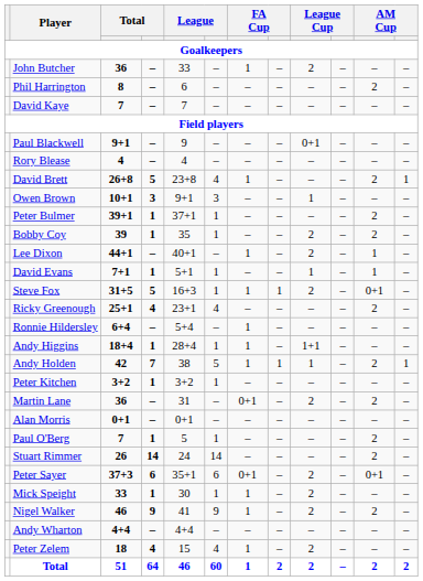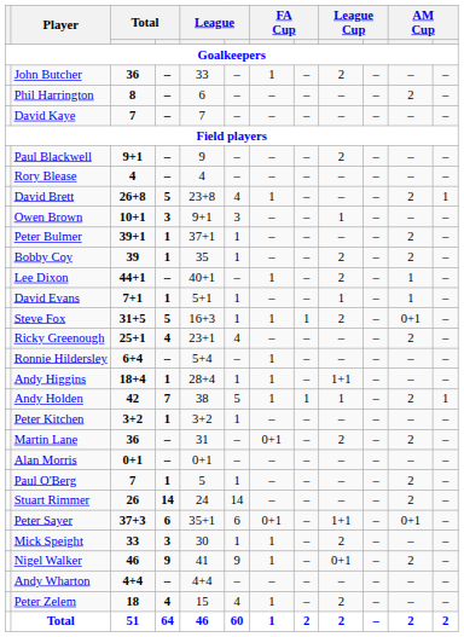 <table class="wikitable"  style="text-align:center;">
 <tr>
 <th rowspan="2" style="font-size:80%;"></th>
 <th rowspan="2">Player</th>
 <th colspan="2">Total</th>
 <th colspan="2"><a href='#'>League</a></th>
 <th colspan="2"><a href='#'>FA<br>Cup</a></th>
 <th colspan="2"><a href='#'>League<br>Cup</a></th>
 <th colspan="2"><a href='#'>AM<br>Cup</a></th>
 </tr>
 <tr>
 <th style="width: 50px; font-size:80%;"></th>
 <th style="width: 25px; font-size:80%;"></th>
 <th style="width: 50px; font-size:80%;"></th>
 <th style="width: 25px; font-size:80%;"></th>
 <th style="width: 50px; font-size:80%;"></th>
 <th style="width: 25px; font-size:80%;"></th>
 <th style="width: 50px; font-size:80%;"></th>
 <th style="width: 25px; font-size:80%;"></th>
 <th style="width: 50px; font-size:80%;"></th>
 <th style="width: 25px; font-size:80%;"></th>
 </tr>
 <tr>
 <td colspan="12" style="background:white; color:blue; text-align:center;"><strong>Goalkeepers</strong></td>
 </tr>
 <tr>
 <td></td>
 <td style="text-align:left;"><a href='#'>John Butcher</a></td>
 <td><strong>36</strong></td>
 <td><strong>–</strong></td>
 <td>33</td>
 <td>–</td>
 <td>1</td>
 <td>–</td>
 <td>2</td>
 <td>–</td>
 <td>–</td>
 <td>–</td>
 </tr>
 <tr>
 <td></td>
 <td style="text-align:left;"><a href='#'>Phil Harrington</a></td>
 <td><strong>8</strong></td>
 <td><strong>–</strong></td>
 <td>6</td>
 <td>–</td>
 <td>–</td>
 <td>–</td>
 <td>–</td>
 <td>–</td>
 <td>2</td>
 <td>–</td>
 </tr>
 <tr>
 <td></td>
 <td style="text-align:left;"><a href='#'>David Kaye</a></td>
 <td><strong>7</strong></td>
 <td><strong>–</strong></td>
 <td>7</td>
 <td>–</td>
 <td>–</td>
 <td>–</td>
 <td>–</td>
 <td>–</td>
 <td>–</td>
 <td>–</td>
 </tr>
 <tr>
 <td colspan="12" style="background:white; color:blue; text-align:center;"><strong>Field players</strong></td>
 </tr>
 <tr>
 <td></td>
 <td style="text-align:left;"><a href='#'>Paul Blackwell</a></td>
 <td><strong>9+1</strong></td>
 <td><strong>–</strong></td>
 <td>9</td>
 <td>–</td>
 <td>–</td>
 <td>–</td>
-<td>0+1</td>
+<td>2</td>
 <td>–</td>
 <td>–</td>
 <td>–</td>
 </tr>
 <tr>
 <td></td>
 <td style="text-align:left;"><a href='#'>Rory Blease</a></td>
 <td><strong>4</strong></td>
 <td><strong>–</strong></td>
 <td>4</td>
 <td>–</td>
 <td>–</td>
 <td>–</td>
 <td>–</td>
 <td>–</td>
 <td>–</td>
 <td>–</td>
 </tr>
 <tr>
 <td></td>
 <td style="text-align:left;"><a href='#'>David Brett</a></td>
 <td><strong>26+8</strong></td>
 <td><strong>5</strong></td>
 <td>23+8</td>
 <td>4</td>
 <td>1</td>
 <td>–</td>
 <td>–</td>
 <td>–</td>
 <td>2</td>
 <td>1</td>
 </tr>
 <tr>
 <td></td>
 <td style="text-align:left;"><a href='#'>Owen Brown</a></td>
 <td><strong>10+1</strong></td>
 <td><strong>3</strong></td>
 <td>9+1</td>
 <td>3</td>
 <td>–</td>
 <td>–</td>
 <td>1</td>
 <td>–</td>
 <td>–</td>
 <td>–</td>
 </tr>
 <tr>
 <td></td>
 <td style="text-align:left;"><a href='#'>Peter Bulmer</a></td>
 <td><strong>39+1</strong></td>
 <td><strong>1</strong></td>
 <td>37+1</td>
 <td>1</td>
 <td>–</td>
 <td>–</td>
 <td>–</td>
 <td>–</td>
 <td>2</td>
 <td>–</td>
 </tr>
 <tr>
 <td></td>
 <td style="text-align:left;"><a href='#'>Bobby Coy</a></td>
 <td><strong>39</strong></td>
 <td><strong>1</strong></td>
 <td>35</td>
 <td>1</td>
 <td>–</td>
 <td>–</td>
 <td>2</td>
 <td>–</td>
 <td>2</td>
 <td>–</td>
 </tr>
 <tr>
 <td></td>
 <td style="text-align:left;"><a href='#'>Lee Dixon</a></td>
 <td><strong>44+1</strong></td>
 <td><strong>–</strong></td>
 <td>40+1</td>
 <td>–</td>
 <td>1</td>
 <td>–</td>
 <td>2</td>
 <td>–</td>
 <td>1</td>
 <td>–</td>
 </tr>
 <tr>
 <td></td>
 <td style="text-align:left;"><a href='#'>David Evans</a></td>
 <td><strong>7+1</strong></td>
 <td><strong>1</strong></td>
 <td>5+1</td>
 <td>1</td>
 <td>–</td>
 <td>–</td>
 <td>1</td>
 <td>–</td>
 <td>1</td>
 <td>–</td>
 </tr>
 <tr>
 <td></td>
 <td style="text-align:left;"><a href='#'>Steve Fox</a></td>
 <td><strong>31+5</strong></td>
 <td><strong>5</strong></td>
 <td>16+3</td>
 <td>1</td>
 <td>1</td>
 <td>1</td>
 <td>2</td>
 <td>–</td>
 <td>0+1</td>
 <td>–</td>
 </tr>
 <tr>
 <td></td>
 <td style="text-align:left;"><a href='#'>Ricky Greenough</a></td>
 <td><strong>25+1</strong></td>
 <td><strong>4</strong></td>
 <td>23+1</td>
 <td>4</td>
 <td>–</td>
 <td>–</td>
 <td>–</td>
 <td>–</td>
 <td>2</td>
 <td>–</td>
 </tr>
 <tr>
 <td></td>
 <td style="text-align:left;"><a href='#'>Ronnie Hildersley</a></td>
 <td><strong>6+4</strong></td>
 <td><strong>–</strong></td>
 <td>5+4</td>
 <td>–</td>
 <td>1</td>
 <td>–</td>
 <td>–</td>
 <td>–</td>
 <td>–</td>
 <td>–</td>
 </tr>
 <tr>
 <td></td>
 <td style="text-align:left;"><a href='#'>Andy Higgins</a></td>
 <td><strong>18+4</strong></td>
 <td><strong>1</strong></td>
 <td>28+4</td>
 <td>1</td>
 <td>1</td>
 <td>–</td>
 <td>1+1</td>
 <td>–</td>
 <td>–</td>
 <td>–</td>
 </tr>
 <tr>
 <td></td>
 <td style="text-align:left;"><a href='#'>Andy Holden</a></td>
 <td><strong>42</strong></td>
 <td><strong>7</strong></td>
 <td>38</td>
 <td>5</td>
 <td>1</td>
 <td>1</td>
 <td>1</td>
 <td>–</td>
 <td>2</td>
 <td>1</td>
 </tr>
 <tr>
 <td></td>
 <td style="text-align:left;"><a href='#'>Peter Kitchen</a></td>
 <td><strong>3+2</strong></td>
 <td><strong>1</strong></td>
 <td>3+2</td>
 <td>1</td>
 <td>–</td>
 <td>–</td>
 <td>–</td>
 <td>–</td>
 <td>–</td>
 <td>–</td>
 </tr>
 <tr>
 <td></td>
 <td style="text-align:left;"><a href='#'>Martin Lane</a></td>
 <td><strong>36</strong></td>
 <td><strong>–</strong></td>
 <td>31</td>
 <td>–</td>
 <td>0+1</td>
 <td>–</td>
 <td>2</td>
 <td>–</td>
 <td>2</td>
 <td>–</td>
 </tr>
 <tr>
 <td></td>
 <td style="text-align:left;"><a href='#'>Alan Morris</a></td>
 <td><strong>0+1</strong></td>
 <td><strong>–</strong></td>
 <td>0+1</td>
 <td>–</td>
 <td>–</td>
 <td>–</td>
 <td>–</td>
 <td>–</td>
 <td>–</td>
 <td>–</td>
 </tr>
 <tr>
 <td></td>
 <td style="text-align:left;"><a href='#'>Paul O'Berg</a></td>
 <td><strong>7</strong></td>
 <td><strong>1</strong></td>
 <td>5</td>
 <td>1</td>
 <td>–</td>
 <td>–</td>
 <td>–</td>
 <td>–</td>
 <td>2</td>
 <td>–</td>
 </tr>
 <tr>
 <td></td>
 <td style="text-align:left;"><a href='#'>Stuart Rimmer</a></td>
 <td><strong>26</strong></td>
 <td><strong>14</strong></td>
 <td>24</td>
 <td>14</td>
 <td>–</td>
 <td>–</td>
 <td>–</td>
 <td>–</td>
 <td>2</td>
 <td>–</td>
 </tr>
 <tr>
 <td></td>
 <td style="text-align:left;"><a href='#'>Peter Sayer</a></td>
 <td><strong>37+3</strong></td>
 <td><strong>6</strong></td>
 <td>35+1</td>
 <td>6</td>
 <td>0+1</td>
 <td>–</td>
-<td>2</td>
+<td>1+1</td>
 <td>–</td>
 <td>0+1</td>
 <td>–</td>
 </tr>
 <tr>
 <td></td>
 <td style="text-align:left;"><a href='#'>Mick Speight</a></td>
 <td><strong>33</strong></td>
-<td><strong>1</strong></td>
+<td><strong>3</strong></td>
 <td>30</td>
 <td>1</td>
 <td>1</td>
 <td>–</td>
 <td>2</td>
 <td>–</td>
 <td>–</td>
 <td>–</td>
 </tr>
 <tr>
 <td></td>
 <td style="text-align:left;"><a href='#'>Nigel Walker</a></td>
 <td><strong>46</strong></td>
 <td><strong>9</strong></td>
 <td>41</td>
 <td>9</td>
 <td>1</td>
 <td>–</td>
-<td>2</td>
+<td>0+1</td>
 <td>–</td>
 <td>2</td>
 <td>–</td>
 </tr>
 <tr>
 <td></td>
 <td style="text-align:left;"><a href='#'>Andy Wharton</a></td>
 <td><strong>4+4</strong></td>
 <td><strong>–</strong></td>
 <td>4+4</td>
 <td>–</td>
 <td>–</td>
 <td>–</td>
 <td>–</td>
 <td>–</td>
 <td>–</td>
 <td>–</td>
 </tr>
 <tr>
 <td></td>
 <td style="text-align:left;"><a href='#'>Peter Zelem</a></td>
 <td><strong>18</strong></td>
 <td><strong>4</strong></td>
 <td>15</td>
 <td>4</td>
 <td>1</td>
 <td>–</td>
 <td>2</td>
 <td>–</td>
 <td>–</td>
 <td>–</td>
 </tr>
 <tr style="background:white; color:blue; text-align:center;">
 <td></td>
 <td><strong>Total</strong></td>
 <td><strong>51</strong></td>
 <td><strong>64</strong></td>
 <td><strong>46</strong></td>
 <td><strong>60</strong></td>
 <td><strong>1</strong></td>
 <td><strong>2</strong></td>
 <td><strong>2</strong></td>
 <td><strong>–</strong></td>
 <td><strong>2</strong></td>
 <td><strong>2</strong></td>
 </tr>
 </table>
